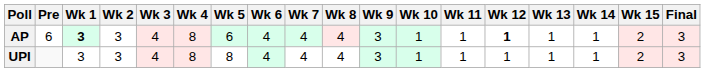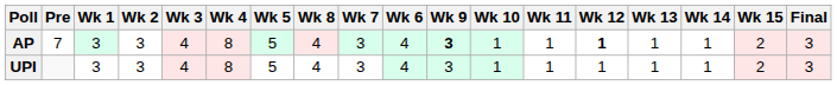 <table class="wikitable" style="white-space:nowrap;">
 <tr>
 <th>Poll</th>
 <th>Pre</th>
 <th>Wk 1</th>
 <th>Wk 2</th>
 <th>Wk 3</th>
 <th>Wk 4</th>
 <th>Wk 5</th>
+<th>Wk 8</th>
+<th>Wk 7</th>
 <th>Wk 6</th>
-<th>Wk 7</th>
-<th>Wk 8</th>
 <th>Wk 9</th>
 <th>Wk 10</th>
 <th>Wk 11</th>
 <th>Wk 12</th>
 <th>Wk 13</th>
 <th>Wk 14</th>
 <th>Wk 15</th>
 <th>Final</th>
 </tr>
 <tr style="text-align:center;">
 <th>AP</th>
-<td style="background:#FFF;">6</td>
-<td style="background:#D8FFEB"><strong>3</strong></td>
+<td style="background:#FFF;">7</td>
+<td style="background:#D8FFEB">3</td>
 <td style="background:#FFF;">3</td>
 <td style="background:#FFE6E6;">4</td>
 <td style="background:#FFE6E6;">8</td>
-<td style="background:#D8FFEB">6</td>
-<td style="background:#D8FFEB">4</td>
-<td style="background:#D8FFEB">4</td>
+<td style="background:#D8FFEB">5</td>
 <td style="background:#FFE6E6;">4</td>
 <td style="background:#D8FFEB">3</td>
+<td style="background:#D8FFEB">4</td>
+<td style="background:#D8FFEB"><strong>3</strong></td>
 <td style="background:#D8FFEB">1</td>
 <td style="background:#FFF;">1</td>
 <td style="background:#FFF;"><strong>1</strong></td>
 <td style="background:#FFF;">1</td>
 <td style="background:#FFF;">1</td>
 <td style="background:#FFE6E6;">2</td>
 <td style="background:#FFE6E6;">3</td>
 </tr>
 <tr style="text-align:center;">
 <th>UPI</th>
 <td></td>
 <td style="background:#FFF;">3</td>
 <td style="background:#FFF;">3</td>
 <td style="background:#FFE6E6;">4</td>
 <td style="background:#FFE6E6;">8</td>
-<td style="background:#FFF;">8</td>
+<td style="background:#FFF;">5</td>
+<td style="background:#FFF;">4</td>
+<td style="background:#FFF;">3</td>
 <td style="background:#D8FFEB">4</td>
-<td style="background:#FFF;">4</td>
-<td style="background:#FFF;">4</td>
 <td style="background:#D8FFEB">3</td>
 <td style="background:#D8FFEB">1</td>
 <td style="background:#FFF;">1</td>
 <td style="background:#FFF;">1</td>
 <td style="background:#FFF;">1</td>
 <td style="background:#FFF;">1</td>
 <td style="background:#FFE6E6;">2</td>
 <td style="background:#FFE6E6;">3</td>
 </tr>
 </table>
